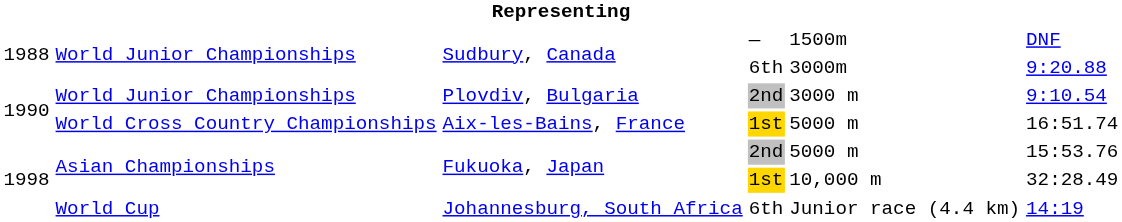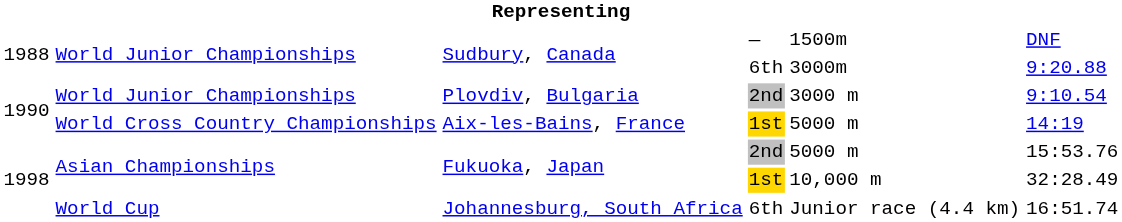 <table>
 <tr>
 <th colspan="6">Representing </th>
 </tr>
 <tr>
 <td rowspan=2>1988</td>
 <td rowspan=2><a href='#'>World Junior Championships</a></td>
 <td rowspan=2><a href='#'>Sudbury</a>, <a href='#'>Canada</a></td>
 <td>—</td>
 <td>1500m</td>
 <td><a href='#'>DNF</a></td>
 </tr>
 <tr>
 <td>6th</td>
 <td>3000m</td>
 <td><a href='#'>9:20.88</a></td>
 </tr>
 <tr>
 <td rowspan=2>1990</td>
 <td><a href='#'>World Junior Championships</a></td>
 <td><a href='#'>Plovdiv</a>, <a href='#'>Bulgaria</a></td>
 <td bgcolor="silver">2nd</td>
 <td>3000 m</td>
 <td><a href='#'>9:10.54</a></td>
 </tr>
 <tr>
 <td><a href='#'>World Cross Country Championships</a></td>
 <td><a href='#'>Aix-les-Bains</a>, <a href='#'>France</a></td>
 <td bgcolor=gold>1st</td>
 <td>5000 m</td>
-<td>16:51.74</td>
+<td><a href='#'>14:19</a></td>
 </tr>
 <tr>
 <td rowspan=3>1998</td>
 <td rowspan=2><a href='#'>Asian Championships</a></td>
 <td rowspan=2><a href='#'>Fukuoka</a>, <a href='#'>Japan</a></td>
 <td bgcolor="silver">2nd</td>
 <td>5000 m</td>
 <td>15:53.76</td>
 </tr>
 <tr>
 <td bgcolor="gold">1st</td>
 <td>10,000 m</td>
 <td>32:28.49</td>
 </tr>
 <tr>
 <td><a href='#'>World Cup</a></td>
 <td><a href='#'>Johannesburg, South Africa</a></td>
 <td>6th</td>
 <td>Junior race (4.4 km)</td>
-<td><a href='#'>14:19</a></td>
+<td>16:51.74</td>
 </tr>
 </table>
